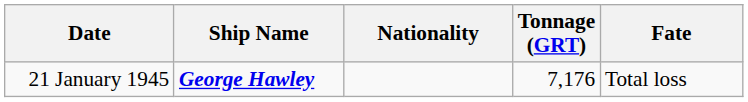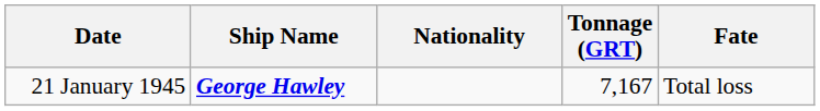 <table class="wikitable sortable">
 <tr>
 <th width="120px">Date</th>
 <th width="120px">Ship Name</th>
 <th width="120px">Nationality</th>
 <th width="25px">Tonnage <br>(<a href='#'>GRT</a>)</th>
 <th width="100px">Fate</th>
 </tr>
 <tr>
 <td align="right">21 January 1945</td>
 <td align="left"><strong><a href='#'><em>George Hawley</em></a></strong></td>
 <td align="left"></td>
-<td align="right">7,176</td>
+<td align="right">7,167</td>
 <td align="left">Total loss</td>
 </tr>
 </table>
